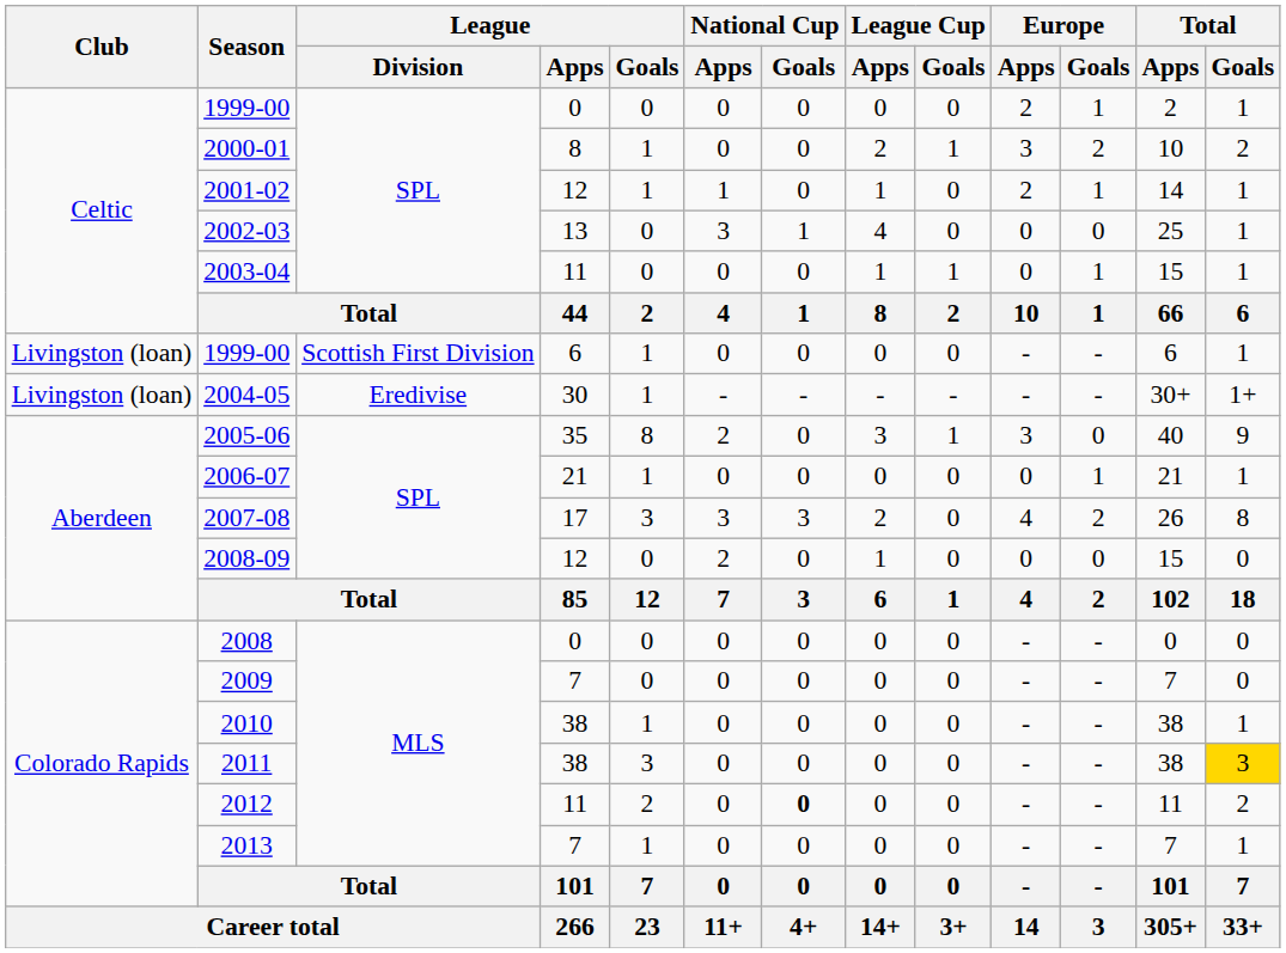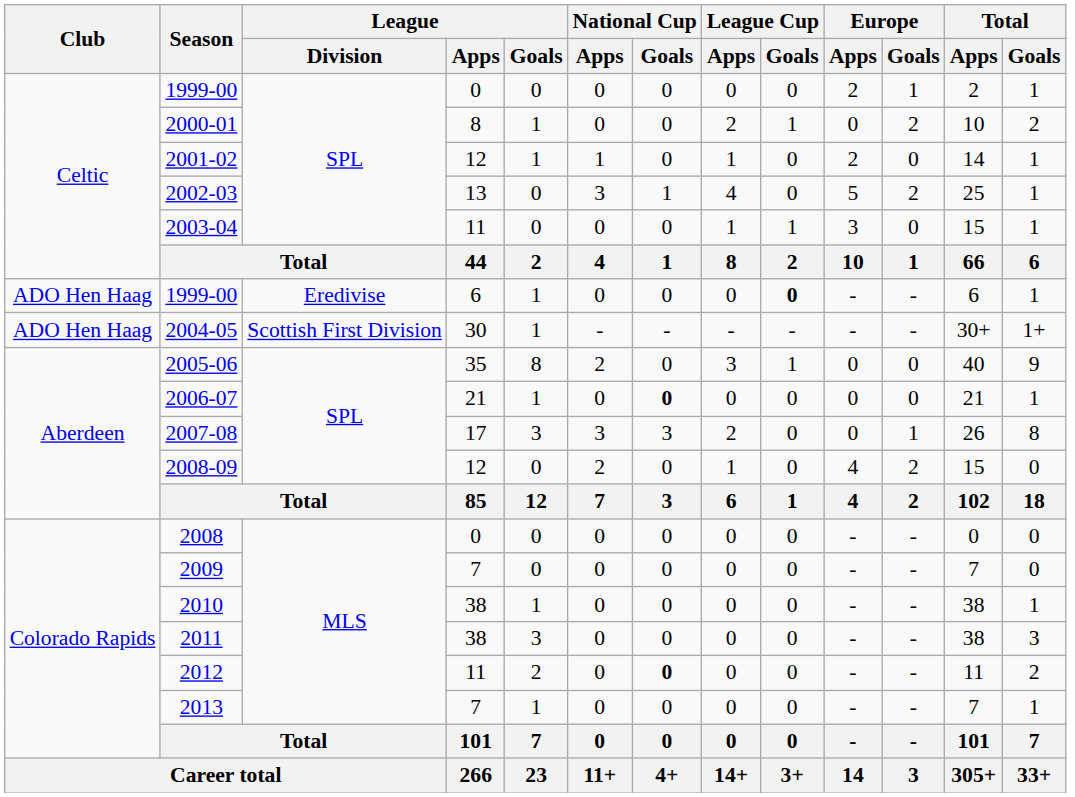 <table class="wikitable" style="text-align:center">
 <tr>
 <th rowspan="2">Club</th>
 <th rowspan="2">Season</th>
 <th colspan="3">League</th>
 <th colspan="2">National Cup</th>
 <th colspan="2">League Cup</th>
 <th colspan="2">Europe</th>
 <th colspan="2">Total</th>
 </tr>
 <tr>
 <th>Division</th>
 <th>Apps</th>
 <th>Goals</th>
 <th>Apps</th>
 <th>Goals</th>
 <th>Apps</th>
 <th>Goals</th>
 <th>Apps</th>
 <th>Goals</th>
 <th>Apps</th>
 <th>Goals</th>
 </tr>
 <tr>
 <td rowspan="6"><a href='#'>Celtic</a></td>
 <td><a href='#'>1999-00</a></td>
 <td rowspan="5"><a href='#'>SPL</a></td>
 <td>0</td>
 <td>0</td>
 <td>0</td>
 <td>0</td>
 <td>0</td>
 <td>0</td>
 <td>2</td>
 <td>1</td>
 <td>2</td>
 <td>1</td>
 </tr>
 <tr>
 <td><a href='#'>2000-01</a></td>
 <td>8</td>
 <td>1</td>
 <td>0</td>
 <td>0</td>
 <td>2</td>
 <td>1</td>
-<td>3</td>
+<td>0</td>
 <td>2</td>
 <td>10</td>
 <td>2</td>
 </tr>
 <tr>
 <td><a href='#'>2001-02</a></td>
 <td>12</td>
 <td>1</td>
 <td>1</td>
 <td>0</td>
 <td>1</td>
 <td>0</td>
 <td>2</td>
-<td>1</td>
+<td>0</td>
 <td>14</td>
 <td>1</td>
 </tr>
 <tr>
 <td><a href='#'>2002-03</a></td>
 <td>13</td>
 <td>0</td>
 <td>3</td>
 <td>1</td>
 <td>4</td>
 <td>0</td>
-<td>0</td>
-<td>0</td>
+<td>5</td>
+<td>2</td>
 <td>25</td>
 <td>1</td>
 </tr>
 <tr>
 <td><a href='#'>2003-04</a></td>
 <td>11</td>
 <td>0</td>
 <td>0</td>
 <td>0</td>
 <td>1</td>
 <td>1</td>
+<td>3</td>
 <td>0</td>
-<td>1</td>
 <td>15</td>
 <td>1</td>
 </tr>
 <tr>
 <th colspan="2">Total</th>
 <th>44</th>
 <th>2</th>
 <th>4</th>
 <th>1</th>
 <th>8</th>
 <th>2</th>
 <th>10</th>
 <th>1</th>
 <th>66</th>
 <th>6</th>
 </tr>
 <tr>
-<td><a href='#'>Livingston</a> (loan)</td>
+<td><a href='#'>ADO Hen Haag</a></td>
 <td><a href='#'>1999-00</a></td>
-<td><a href='#'>Scottish First Division</a></td>
+<td><a href='#'>Eredivise</a></td>
 <td>6</td>
 <td>1</td>
 <td>0</td>
 <td>0</td>
 <td>0</td>
-<td>0</td>
+<td><strong>0</strong></td>
 <td>-</td>
 <td>-</td>
 <td>6</td>
 <td>1</td>
 </tr>
 <tr>
-<td><a href='#'>Livingston</a> (loan)</td>
+<td><a href='#'>ADO Hen Haag</a></td>
 <td><a href='#'>2004-05</a></td>
-<td><a href='#'>Eredivise</a></td>
+<td><a href='#'>Scottish First Division</a></td>
 <td>30</td>
 <td>1</td>
 <td>-</td>
 <td>-</td>
 <td>-</td>
 <td>-</td>
 <td>-</td>
 <td>-</td>
 <td>30+</td>
 <td>1+</td>
 </tr>
 <tr>
 <td rowspan="5"><a href='#'>Aberdeen</a></td>
 <td><a href='#'>2005-06</a></td>
 <td rowspan="4"><a href='#'>SPL</a></td>
 <td>35</td>
 <td>8</td>
 <td>2</td>
 <td>0</td>
 <td>3</td>
 <td>1</td>
-<td>3</td>
+<td>0</td>
 <td>0</td>
 <td>40</td>
 <td>9</td>
 </tr>
 <tr>
 <td><a href='#'>2006-07</a></td>
 <td>21</td>
 <td>1</td>
 <td>0</td>
+<td><strong>0</strong></td>
 <td>0</td>
 <td>0</td>
 <td>0</td>
 <td>0</td>
-<td>1</td>
 <td>21</td>
 <td>1</td>
 </tr>
 <tr>
 <td><a href='#'>2007-08</a></td>
 <td>17</td>
 <td>3</td>
 <td>3</td>
 <td>3</td>
 <td>2</td>
 <td>0</td>
-<td>4</td>
-<td>2</td>
+<td>0</td>
+<td>1</td>
 <td>26</td>
 <td>8</td>
 </tr>
 <tr>
 <td><a href='#'>2008-09</a></td>
 <td>12</td>
 <td>0</td>
 <td>2</td>
 <td>0</td>
 <td>1</td>
 <td>0</td>
-<td>0</td>
-<td>0</td>
+<td>4</td>
+<td>2</td>
 <td>15</td>
 <td>0</td>
 </tr>
 <tr>
 <th colspan="2">Total</th>
 <th>85</th>
 <th>12</th>
 <th>7</th>
 <th>3</th>
 <th>6</th>
 <th>1</th>
 <th>4</th>
 <th>2</th>
 <th>102</th>
 <th>18</th>
 </tr>
 <tr>
 <td rowspan="7"><a href='#'>Colorado Rapids</a></td>
 <td><a href='#'>2008</a></td>
 <td rowspan="6"><a href='#'>MLS</a></td>
 <td>0</td>
 <td>0</td>
 <td>0</td>
 <td>0</td>
 <td>0</td>
 <td>0</td>
 <td>-</td>
 <td>-</td>
 <td>0</td>
 <td>0</td>
 </tr>
 <tr>
 <td><a href='#'>2009</a></td>
 <td>7</td>
 <td>0</td>
 <td>0</td>
 <td>0</td>
 <td>0</td>
 <td>0</td>
 <td>-</td>
 <td>-</td>
 <td>7</td>
 <td>0</td>
 </tr>
 <tr>
 <td><a href='#'>2010</a></td>
 <td>38</td>
 <td>1</td>
 <td>0</td>
 <td>0</td>
 <td>0</td>
 <td>0</td>
 <td>-</td>
 <td>-</td>
 <td>38</td>
 <td>1</td>
 </tr>
 <tr>
 <td><a href='#'>2011</a></td>
 <td>38</td>
 <td>3</td>
 <td>0</td>
 <td>0</td>
 <td>0</td>
 <td>0</td>
 <td>-</td>
 <td>-</td>
 <td>38</td>
-<td style="background: gold;">3</td>
+<td>3</td>
 </tr>
 <tr>
 <td><a href='#'>2012</a></td>
 <td>11</td>
 <td>2</td>
 <td>0</td>
 <td><strong>0</strong></td>
 <td>0</td>
 <td>0</td>
 <td>-</td>
 <td>-</td>
 <td>11</td>
 <td>2</td>
 </tr>
 <tr>
 <td><a href='#'>2013</a></td>
 <td>7</td>
 <td>1</td>
 <td>0</td>
 <td>0</td>
 <td>0</td>
 <td>0</td>
 <td>-</td>
 <td>-</td>
 <td>7</td>
 <td>1</td>
 </tr>
 <tr>
 <th colspan="2">Total</th>
 <th>101</th>
 <th>7</th>
 <th>0</th>
 <th>0</th>
 <th>0</th>
 <th>0</th>
 <th>-</th>
 <th>-</th>
 <th>101</th>
 <th>7</th>
 </tr>
 <tr>
 <th colspan="3">Career total</th>
 <th>266</th>
 <th>23</th>
 <th>11+</th>
 <th>4+</th>
 <th>14+</th>
 <th>3+</th>
 <th>14</th>
 <th>3</th>
 <th>305+</th>
 <th>33+</th>
 </tr>
 </table>
